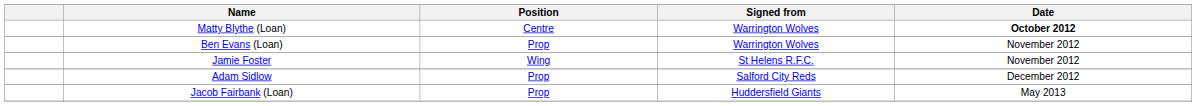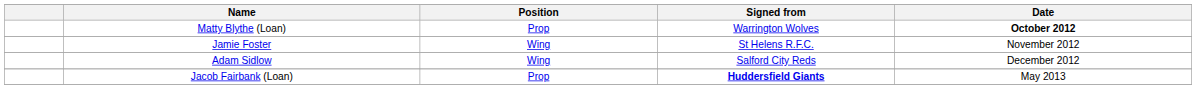 <table class="wikitable sortable" width="100%" style="font-size:85%">
 <tr bgcolor="#efefef">
 </tr>
 <tr bgcolor="#efefef">
 <th width=5%></th>
 <th width=30%>Name</th>
 <th !width=30%>Position</th>
 <th width=20%>Signed from</th>
 <th width=25%>Date</th>
 </tr>
 <tr bgcolor=#FFFFFF>
 <td align=center></td>
 <td align=center><a href='#'>Matty Blythe</a> (Loan)</td>
-<td align=center><a href='#'>Centre</a></td>
+<td align=center><a href='#'>Prop</a></td>
 <td align=center><a href='#'>Warrington Wolves</a></td>
 <td align=center><strong>October 2012</strong></td>
 </tr>
 <tr>
-</tr>
-<tr bgcolor=#FFFFFF>
-<td align=center></td>
-<td align=center><a href='#'>Ben Evans</a> (Loan)</td>
-<td align=center><a href='#'>Prop</a></td>
-<td align=center><a href='#'>Warrington Wolves</a></td>
-<td align=center>November 2012</td>
 </tr>
 <tr>
 </tr>
 <tr bgcolor=#FFFFFF>
 <td align=center></td>
 <td align=center><a href='#'>Jamie Foster</a></td>
 <td align=center><a href='#'>Wing</a></td>
 <td align=center><a href='#'>St Helens R.F.C.</a></td>
 <td align=center>November 2012</td>
 </tr>
 <tr>
 </tr>
 <tr bgcolor=#FFFFFF>
 <td align=center></td>
 <td align=center><a href='#'>Adam Sidlow</a></td>
-<td align=center><a href='#'>Prop</a></td>
+<td align=center><a href='#'>Wing</a></td>
 <td align=center><a href='#'>Salford City Reds</a></td>
 <td align=center>December 2012</td>
 </tr>
 <tr>
 </tr>
 <tr bgcolor=#FFFFFF>
 <td align=center></td>
 <td align=center><a href='#'>Jacob Fairbank</a> (Loan)</td>
 <td align=center><a href='#'>Prop</a></td>
-<td align=center><a href='#'>Huddersfield Giants</a></td>
+<td align=center><strong><a href='#'>Huddersfield Giants</a></strong></td>
 <td align=center>May 2013</td>
 </tr>
 <tr>
 </tr>
 </table>
